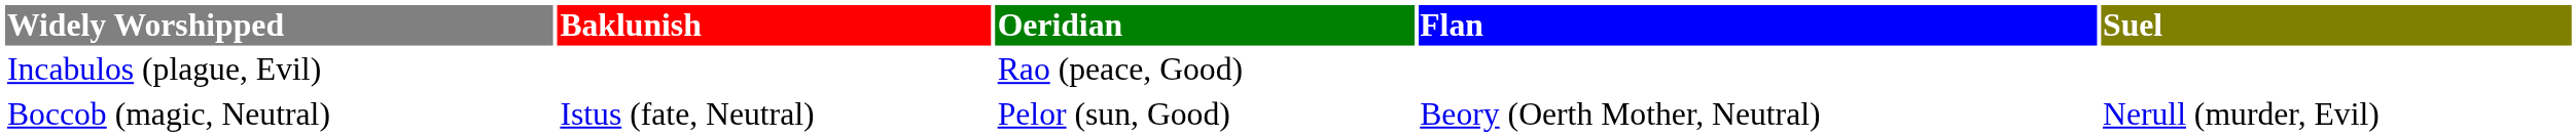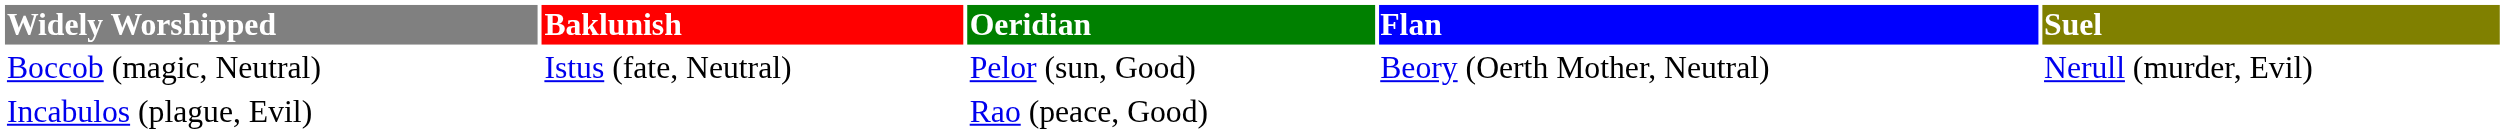 <table border=0 width=100%>
 <tr>
 <td style="color:white" bgcolor=gray><strong>Widely Worshipped</strong></td>
 <td style="color:white" bgcolor=red><strong>Baklunish</strong></td>
 <td style="color:white" bgcolor=green><strong>Oeridian</strong></td>
 <td style="color:white" bgcolor=blue><strong>Flan</strong></td>
 <td style="color:white" bgcolor=olive><strong>Suel</strong></td>
 </tr>
 <tr>
+<td><a href='#'>Boccob</a> (magic, Neutral)</td>
+<td><a href='#'>Istus</a> (fate, Neutral)</td>
+<td><a href='#'>Pelor</a> (sun, Good)</td>
+<td><a href='#'>Beory</a> (Oerth Mother, Neutral)</td>
+<td><a href='#'>Nerull</a> (murder, Evil)</td>
+</tr>
+<tr>
 <td><a href='#'>Incabulos</a> (plague, Evil)</td>
 <td> </td>
 <td><a href='#'>Rao</a> (peace, Good)</td>
 <td> </td>
 <td> </td>
 </tr>
 <tr>
-<td><a href='#'>Boccob</a> (magic, Neutral)</td>
-<td><a href='#'>Istus</a> (fate, Neutral)</td>
-<td><a href='#'>Pelor</a> (sun, Good)</td>
-<td><a href='#'>Beory</a> (Oerth Mother, Neutral)</td>
-<td><a href='#'>Nerull</a> (murder, Evil)</td>
-</tr>
-<tr>
 </tr>
 </table>
